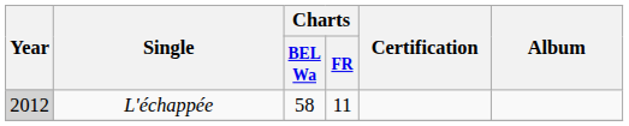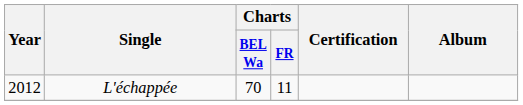 <table class="wikitable">
 <tr>
 <th align="center" rowspan="2">Year</th>
 <th align="center" rowspan="2" width="180">Single</th>
 <th align="center" colspan="2">Charts</th>
 <th align="center" rowspan="2" width="100">Certification</th>
 <th align="center" rowspan="2" width="100">Album</th>
 </tr>
 <tr>
 <th width="20"><small><a href='#'>BEL <br>Wa</a></small><br></th>
 <th width="20"><small><a href='#'>FR</a></small><br></th>
 </tr>
 <tr>
-<td align="center" style="background: lightgrey;">2012</td>
+<td align="center">2012</td>
 <td align="center"><em>L'échappée</em></td>
-<td align="center">58</td>
+<td align="center">70</td>
 <td align="center">11</td>
 <td align="center"></td>
 <td align="center"></td>
 </tr>
 <tr>
 </tr>
 </table>
